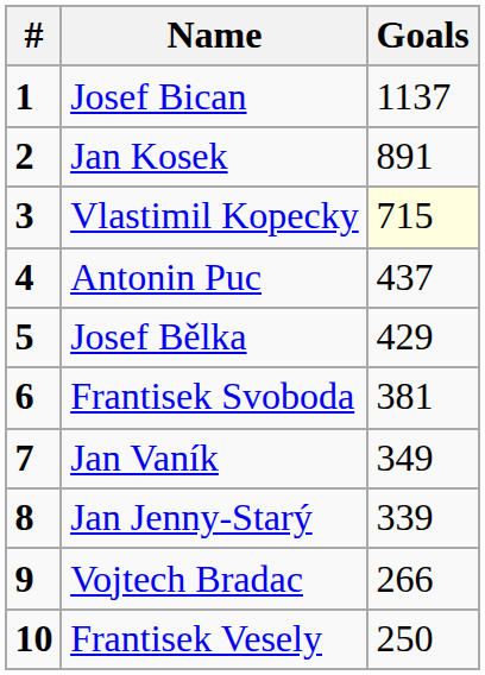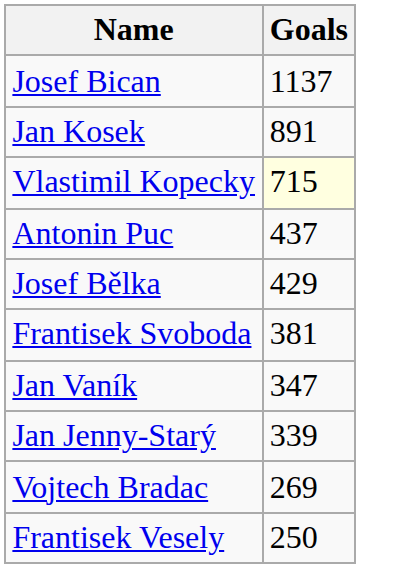 <table class="wikitable">
 <tr>
-<th>#</th>
 <th>Name</th>
 <th>Goals</th>
 </tr>
 <tr>
-<td><strong>1</strong></td>
 <td> <a href='#'>Josef Bican</a></td>
 <td>1137</td>
 </tr>
 <tr>
-<td><strong>2</strong></td>
 <td> <a href='#'>Jan Kosek</a></td>
 <td>891</td>
 </tr>
 <tr>
-<td><strong>3</strong></td>
 <td> <a href='#'>Vlastimil Kopecky</a></td>
 <td style="background: lightyellow;">715</td>
 </tr>
 <tr>
-<td><strong>4</strong></td>
 <td> <a href='#'>Antonin Puc</a></td>
 <td>437</td>
 </tr>
 <tr>
-<td><strong>5</strong></td>
 <td> <a href='#'>Josef Bělka</a></td>
 <td>429</td>
 </tr>
 <tr>
-<td><strong>6</strong></td>
 <td> <a href='#'>Frantisek Svoboda</a></td>
 <td>381</td>
 </tr>
 <tr>
-<td><strong>7</strong></td>
 <td>  <a href='#'>Jan Vaník</a></td>
-<td>349</td>
+<td>347</td>
 </tr>
 <tr>
-<td><strong>8</strong></td>
 <td> <a href='#'>Jan Jenny-Starý</a></td>
 <td>339</td>
 </tr>
 <tr>
-<td><strong>9</strong></td>
 <td> <a href='#'>Vojtech Bradac</a></td>
-<td>266</td>
+<td>269</td>
 </tr>
 <tr>
-<td><strong>10</strong></td>
 <td> <a href='#'>Frantisek Vesely</a></td>
 <td>250</td>
 </tr>
 </table>
